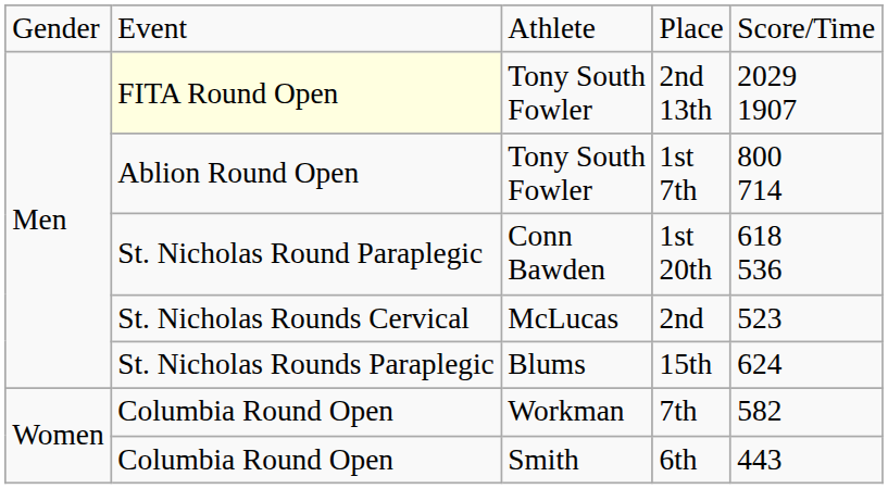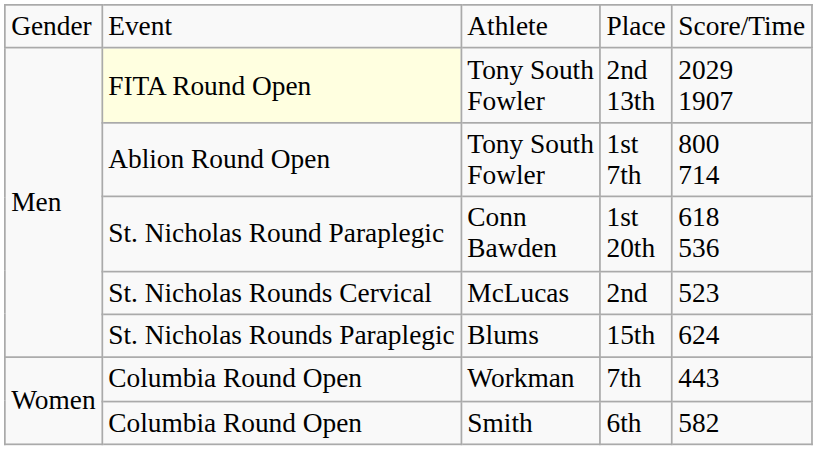 <table class="wikitable sortable mw-collapsible">
 <tr>
 <td>Gender</td>
 <td>Event</td>
 <td>Athlete</td>
 <td>Place</td>
 <td>Score/Time</td>
 </tr>
 <tr>
 <td rowspan="5">Men</td>
 <td style="background: lightyellow;">FITA Round Open</td>
 <td>Tony South<br>Fowler</td>
 <td>2nd<br>13th</td>
 <td>2029<br>1907</td>
 </tr>
 <tr>
 <td>Ablion Round Open</td>
 <td>Tony South<br>Fowler</td>
 <td>1st<br>7th</td>
 <td>800<br>714</td>
 </tr>
 <tr>
 <td>St. Nicholas Round Paraplegic</td>
 <td>Conn<br>Bawden</td>
 <td>1st<br>20th</td>
 <td>618<br>536</td>
 </tr>
 <tr>
 <td>St. Nicholas Rounds Cervical</td>
 <td>McLucas</td>
 <td>2nd</td>
 <td>523</td>
 </tr>
 <tr>
 <td>St. Nicholas Rounds Paraplegic</td>
 <td>Blums</td>
 <td>15th</td>
 <td>624</td>
 </tr>
 <tr>
 <td rowspan="2">Women</td>
 <td>Columbia Round Open</td>
 <td>Workman</td>
 <td>7th</td>
-<td>582</td>
+<td>443</td>
 </tr>
 <tr>
 <td>Columbia Round Open</td>
 <td>Smith</td>
 <td>6th</td>
-<td>443</td>
+<td>582</td>
 </tr>
 </table>
